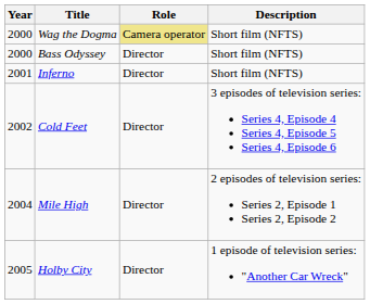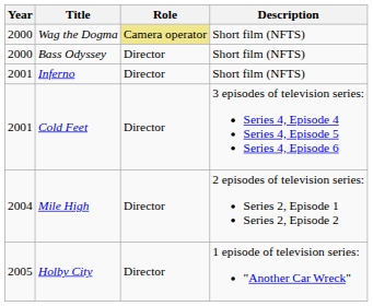 <table class="wikitable sortable">
 <tr>
 <th>Year</th>
 <th>Title</th>
 <th>Role</th>
 <th>Description</th>
 </tr>
 <tr>
 <td>2000</td>
 <td><em>Wag the Dogma</em></td>
 <td style="background: khaki;">Camera operator</td>
 <td>Short film (NFTS)</td>
 </tr>
 <tr>
 <td>2000</td>
 <td><em>Bass Odyssey</em></td>
 <td>Director</td>
 <td>Short film (NFTS)</td>
 </tr>
 <tr>
 <td>2001</td>
 <td><em><a href='#'>Inferno</a></em></td>
 <td>Director</td>
 <td>Short film (NFTS)</td>
 </tr>
 <tr>
-<td>2002</td>
+<td>2001</td>
 <td><em><a href='#'>Cold Feet</a></em></td>
 <td>Director</td>
 <td>3 episodes of television series:<br><ul><li><a href='#'>Series 4, Episode 4</a></li><li><a href='#'>Series 4, Episode 5</a></li><li><a href='#'>Series 4, Episode 6</a></li></ul></td>
 </tr>
 <tr>
 <td>2004</td>
 <td><em><a href='#'>Mile High</a></em></td>
 <td>Director</td>
 <td>2 episodes of television series:<br><ul><li>Series 2, Episode 1</li><li>Series 2, Episode 2</li></ul></td>
 </tr>
 <tr>
 <td>2005</td>
 <td><em><a href='#'>Holby City</a></em></td>
 <td>Director</td>
 <td>1 episode of television series:<br><ul><li>"<a href='#'>Another Car Wreck</a>"</li></ul></td>
 </tr>
 </table>
